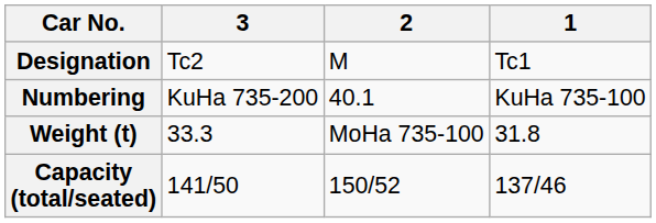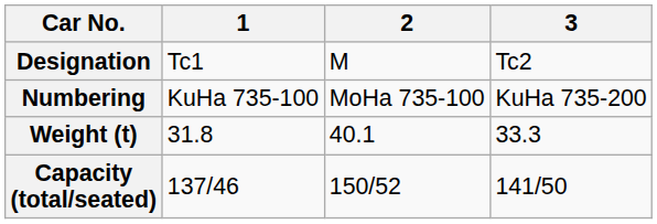 <table class="wikitable">
 <tr>
 <th>Car No.</th>
+<th>1</th>
+<th>2</th>
 <th>3</th>
-<th>2</th>
-<th>1</th>
 </tr>
 <tr>
 <th>Designation</th>
+<td>Tc1</td>
+<td>M</td>
 <td>Tc2</td>
-<td>M</td>
-<td>Tc1</td>
 </tr>
 <tr>
 <th>Numbering</th>
+<td>KuHa 735-100</td>
+<td>MoHa 735-100</td>
 <td>KuHa 735-200</td>
-<td>40.1</td>
-<td>KuHa 735-100</td>
 </tr>
 <tr>
 <th>Weight (t)</th>
+<td>31.8</td>
+<td>40.1</td>
 <td>33.3</td>
-<td>MoHa 735-100</td>
-<td>31.8</td>
 </tr>
 <tr>
 <th>Capacity<br>(total/seated)</th>
+<td>137/46</td>
+<td>150/52</td>
 <td>141/50</td>
-<td>150/52</td>
-<td>137/46</td>
 </tr>
 </table>
